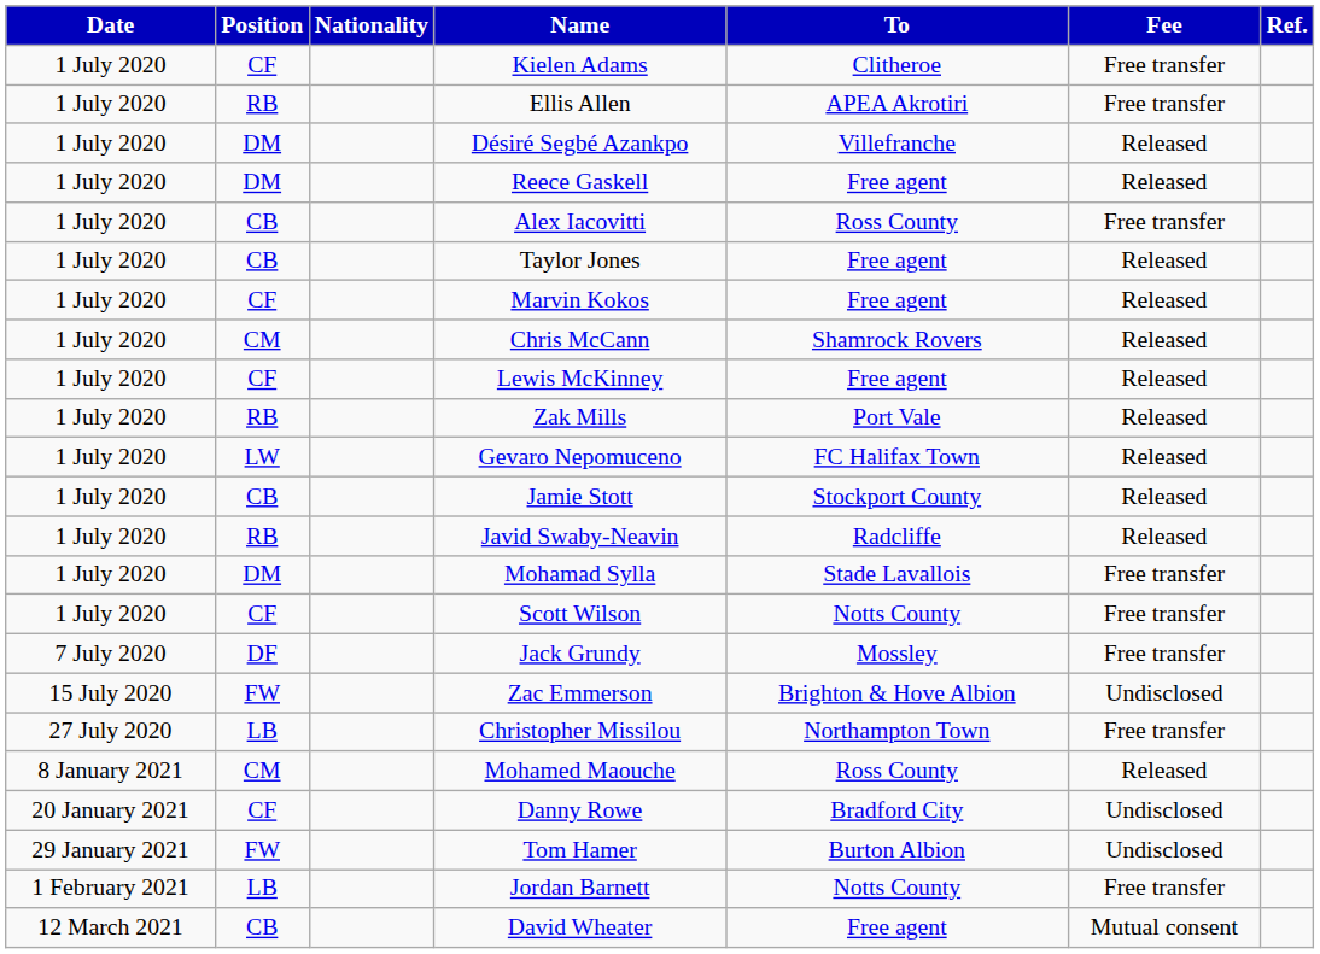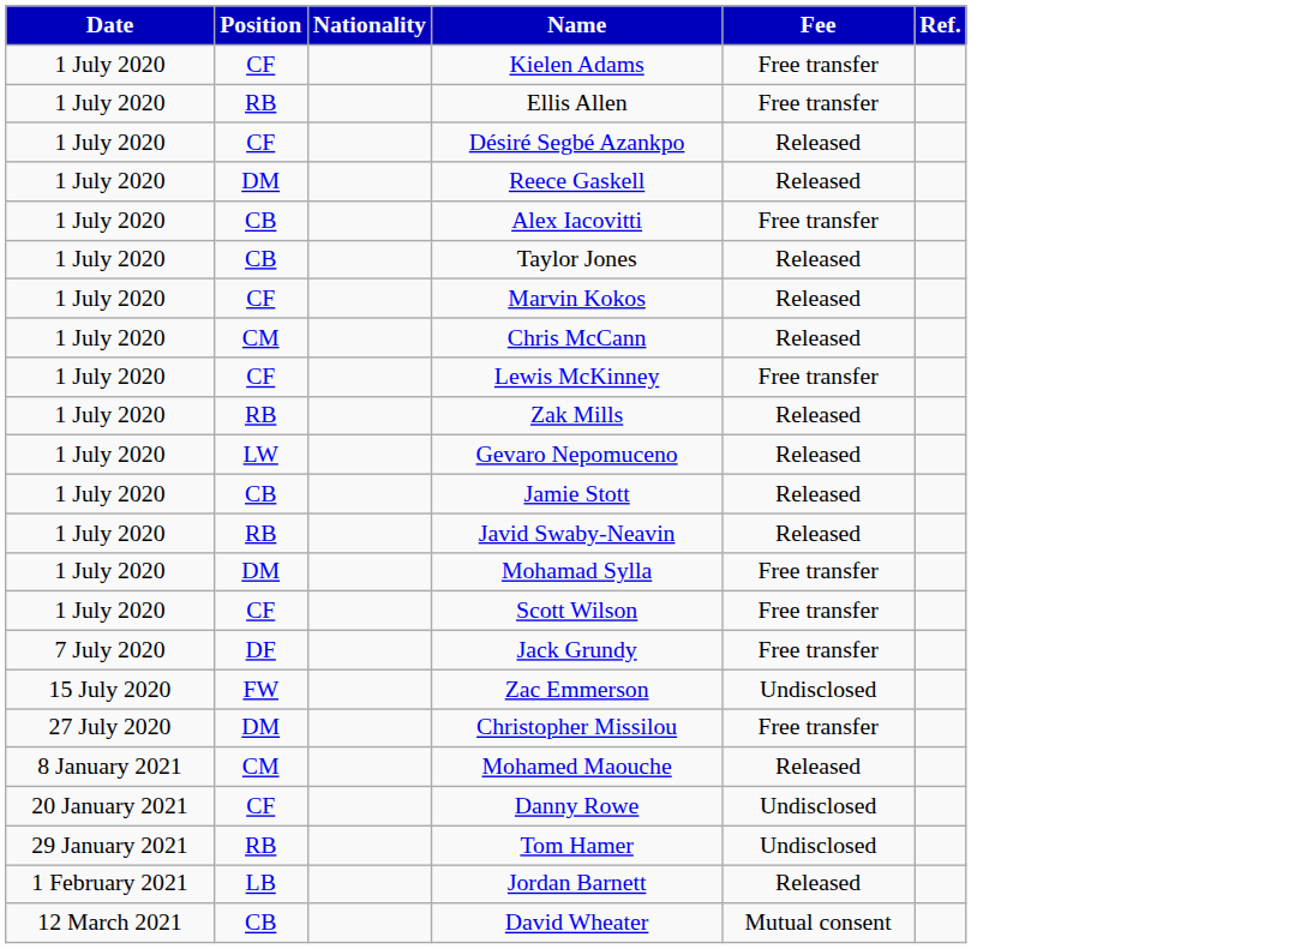 <table class="wikitable"  style="text-align:center; font-size:90%; ">
 <tr>
 <th style="background:#0000BB; color:#FFFFFF; width:120px;">Date</th>
 <th style="background:#0000BB; color:#FFFFFF; width:50px;">Position</th>
 <th style="background:#0000BB; color:#FFFFFF; width:50px;">Nationality</th>
 <th style="background:#0000BB; color:#FFFFFF; width:170px;">Name</th>
-<th style="background:#0000BB; color:#FFFFFF; width:200px;">To</th>
 <th style="background:#0000BB; color:#FFFFFF; width:110px;">Fee</th>
 <th style="background:#0000BB; color:#FFFFFF; width:25px;">Ref.</th>
 </tr>
 <tr>
 <td>1 July 2020</td>
 <td><a href='#'>CF</a></td>
 <td></td>
 <td><a href='#'>Kielen Adams</a></td>
-<td> <a href='#'>Clitheroe</a></td>
 <td>Free transfer</td>
 <td></td>
 </tr>
 <tr>
 <td>1 July 2020</td>
 <td><a href='#'>RB</a></td>
 <td></td>
 <td>Ellis Allen</td>
-<td> <a href='#'>APEA Akrotiri</a></td>
 <td>Free transfer</td>
 <td></td>
 </tr>
 <tr>
 <td>1 July 2020</td>
-<td><a href='#'>DM</a></td>
+<td><a href='#'>CF</a></td>
 <td></td>
 <td><a href='#'>Désiré Segbé Azankpo</a></td>
-<td> <a href='#'>Villefranche</a></td>
 <td>Released</td>
 <td></td>
 </tr>
 <tr>
 <td>1 July 2020</td>
 <td><a href='#'>DM</a></td>
 <td></td>
 <td><a href='#'>Reece Gaskell</a></td>
-<td> <a href='#'>Free agent</a></td>
 <td>Released</td>
 <td></td>
 </tr>
 <tr>
 <td>1 July 2020</td>
 <td><a href='#'>CB</a></td>
 <td></td>
 <td><a href='#'>Alex Iacovitti</a></td>
-<td> <a href='#'>Ross County</a></td>
 <td>Free transfer</td>
 <td></td>
 </tr>
 <tr>
 <td>1 July 2020</td>
 <td><a href='#'>CB</a></td>
 <td></td>
 <td>Taylor Jones</td>
-<td> <a href='#'>Free agent</a></td>
 <td>Released</td>
 <td></td>
 </tr>
 <tr>
 <td>1 July 2020</td>
 <td><a href='#'>CF</a></td>
 <td></td>
 <td><a href='#'>Marvin Kokos</a></td>
-<td> <a href='#'>Free agent</a></td>
 <td>Released</td>
 <td></td>
 </tr>
 <tr>
 <td>1 July 2020</td>
 <td><a href='#'>CM</a></td>
 <td></td>
 <td><a href='#'>Chris McCann</a></td>
-<td> <a href='#'>Shamrock Rovers</a></td>
 <td>Released</td>
 <td></td>
 </tr>
 <tr>
 <td>1 July 2020</td>
 <td><a href='#'>CF</a></td>
 <td></td>
 <td><a href='#'>Lewis McKinney</a></td>
-<td> <a href='#'>Free agent</a></td>
-<td>Released</td>
+<td>Free transfer</td>
 <td></td>
 </tr>
 <tr>
 <td>1 July 2020</td>
 <td><a href='#'>RB</a></td>
 <td></td>
 <td><a href='#'>Zak Mills</a></td>
-<td> <a href='#'>Port Vale</a></td>
 <td>Released</td>
 <td></td>
 </tr>
 <tr>
 <td>1 July 2020</td>
 <td><a href='#'>LW</a></td>
 <td></td>
 <td><a href='#'>Gevaro Nepomuceno</a></td>
-<td> <a href='#'>FC Halifax Town</a></td>
 <td>Released</td>
 <td></td>
 </tr>
 <tr>
 <td>1 July 2020</td>
 <td><a href='#'>CB</a></td>
 <td></td>
 <td><a href='#'>Jamie Stott</a></td>
-<td> <a href='#'>Stockport County</a></td>
 <td>Released</td>
 <td></td>
 </tr>
 <tr>
 <td>1 July 2020</td>
 <td><a href='#'>RB</a></td>
 <td></td>
 <td><a href='#'>Javid Swaby-Neavin</a></td>
-<td> <a href='#'>Radcliffe</a></td>
 <td>Released</td>
 <td></td>
 </tr>
 <tr>
 <td>1 July 2020</td>
 <td><a href='#'>DM</a></td>
 <td></td>
 <td><a href='#'>Mohamad Sylla</a></td>
-<td> <a href='#'>Stade Lavallois</a></td>
 <td>Free transfer</td>
 <td></td>
 </tr>
 <tr>
 <td>1 July 2020</td>
 <td><a href='#'>CF</a></td>
 <td></td>
 <td><a href='#'>Scott Wilson</a></td>
-<td> <a href='#'>Notts County</a></td>
 <td>Free transfer</td>
 <td></td>
 </tr>
 <tr>
 <td>7 July 2020</td>
 <td><a href='#'>DF</a></td>
 <td></td>
 <td><a href='#'>Jack Grundy</a></td>
-<td> <a href='#'>Mossley</a></td>
 <td>Free transfer</td>
 <td></td>
 </tr>
 <tr>
 <td>15 July 2020</td>
 <td><a href='#'>FW</a></td>
 <td></td>
 <td><a href='#'>Zac Emmerson</a></td>
-<td> <a href='#'>Brighton & Hove Albion</a></td>
 <td>Undisclosed</td>
 <td></td>
 </tr>
 <tr>
 <td>27 July 2020</td>
-<td><a href='#'>LB</a></td>
+<td><a href='#'>DM</a></td>
 <td></td>
 <td><a href='#'>Christopher Missilou</a></td>
-<td> <a href='#'>Northampton Town</a></td>
 <td>Free transfer</td>
 <td></td>
 </tr>
 <tr>
 <td>8 January 2021</td>
 <td><a href='#'>CM</a></td>
 <td></td>
 <td><a href='#'>Mohamed Maouche</a></td>
-<td> <a href='#'>Ross County</a></td>
 <td>Released</td>
 <td></td>
 </tr>
 <tr>
 <td>20 January 2021</td>
 <td><a href='#'>CF</a></td>
 <td></td>
 <td><a href='#'>Danny Rowe</a></td>
-<td> <a href='#'>Bradford City</a></td>
 <td>Undisclosed</td>
 <td></td>
 </tr>
 <tr>
 <td>29 January 2021</td>
-<td><a href='#'>FW</a></td>
+<td><a href='#'>RB</a></td>
 <td></td>
 <td><a href='#'>Tom Hamer</a></td>
-<td> <a href='#'>Burton Albion</a></td>
 <td>Undisclosed</td>
 <td></td>
 </tr>
 <tr>
 <td>1 February 2021</td>
 <td><a href='#'>LB</a></td>
 <td></td>
 <td><a href='#'>Jordan Barnett</a></td>
-<td> <a href='#'>Notts County</a></td>
-<td>Free transfer</td>
+<td>Released</td>
 <td></td>
 </tr>
 <tr>
 <td>12 March 2021</td>
 <td><a href='#'>CB</a></td>
 <td></td>
 <td><a href='#'>David Wheater</a></td>
-<td> <a href='#'>Free agent</a></td>
 <td>Mutual consent</td>
 <td></td>
 </tr>
 </table>
